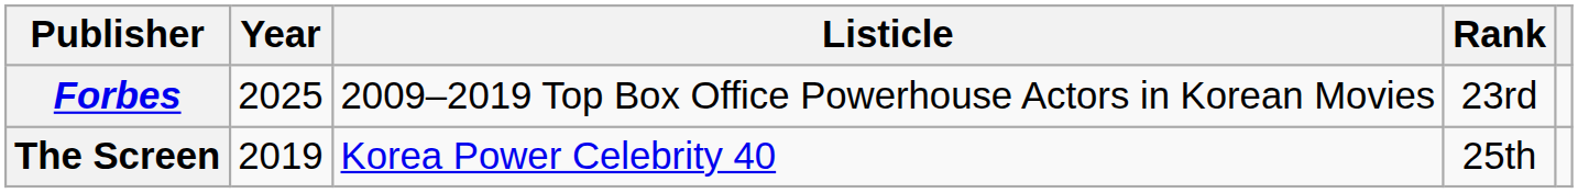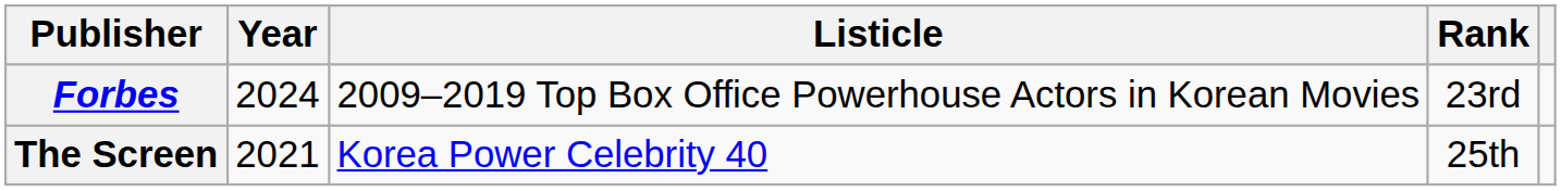 <table class="wikitable plainrowheaders sortable" style="margin-right: 0;">
 <tr>
 <th scope="col">Publisher</th>
 <th scope="col">Year</th>
 <th scope="col">Listicle</th>
 <th scope="col">Rank</th>
 <th scope="col" class="unsortable"></th>
 </tr>
 <tr>
 <th scope="row"><em><a href='#'>Forbes</a></em></th>
-<td style="text-align:center">2025</td>
+<td style="text-align:center">2024</td>
 <td>2009–2019 Top Box Office Powerhouse Actors in Korean Movies</td>
 <td style="text-align:center">23rd</td>
 <td style="text-align:center"></td>
 </tr>
 <tr>
 <th scope="row">The Screen</th>
-<td style="text-align:center">2019</td>
+<td style="text-align:center">2021</td>
 <td style="text-align:left"><a href='#'>Korea Power Celebrity 40</a></td>
 <td style="text-align:center">25th</td>
 <td style="text-align:center"></td>
 </tr>
 </table>
